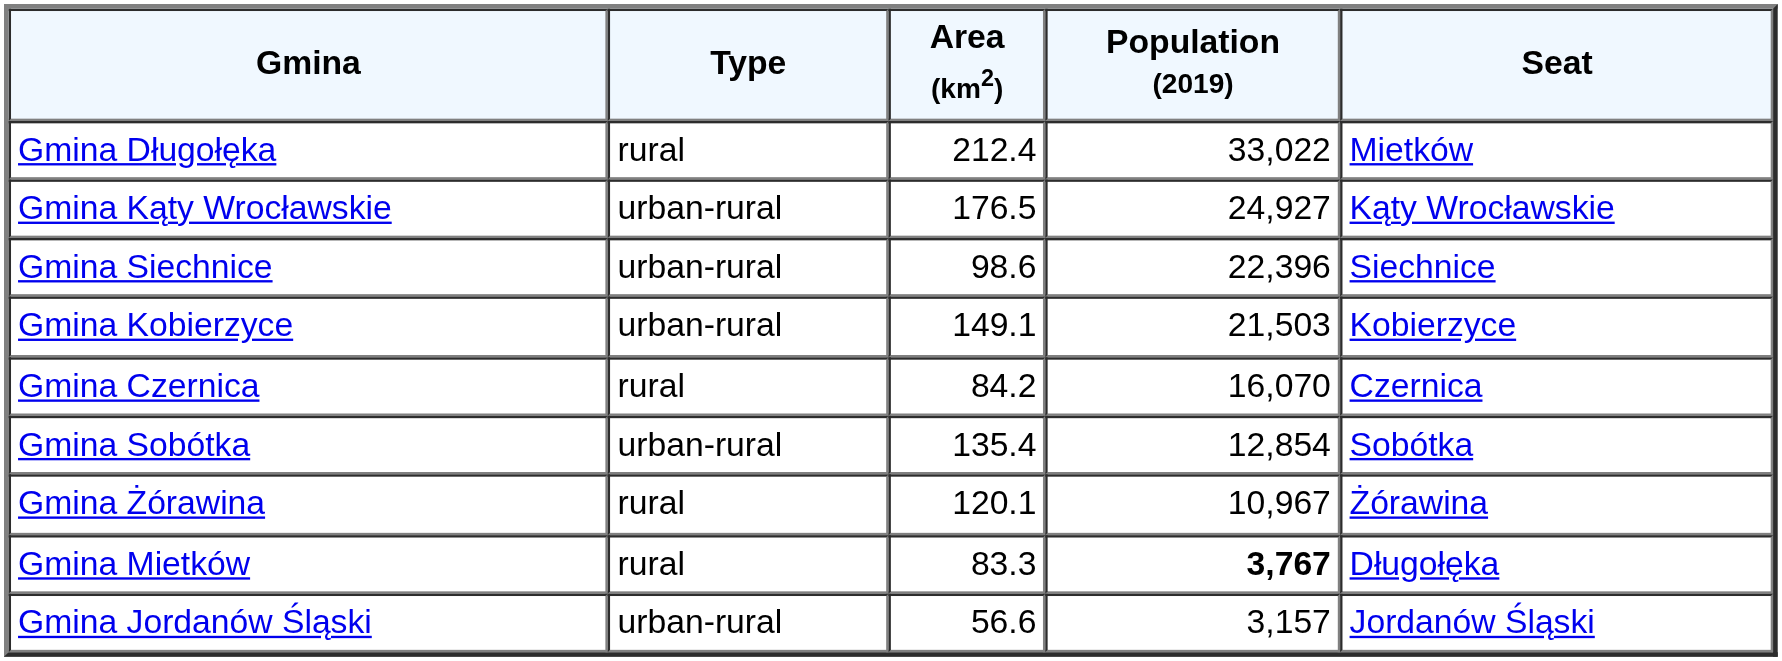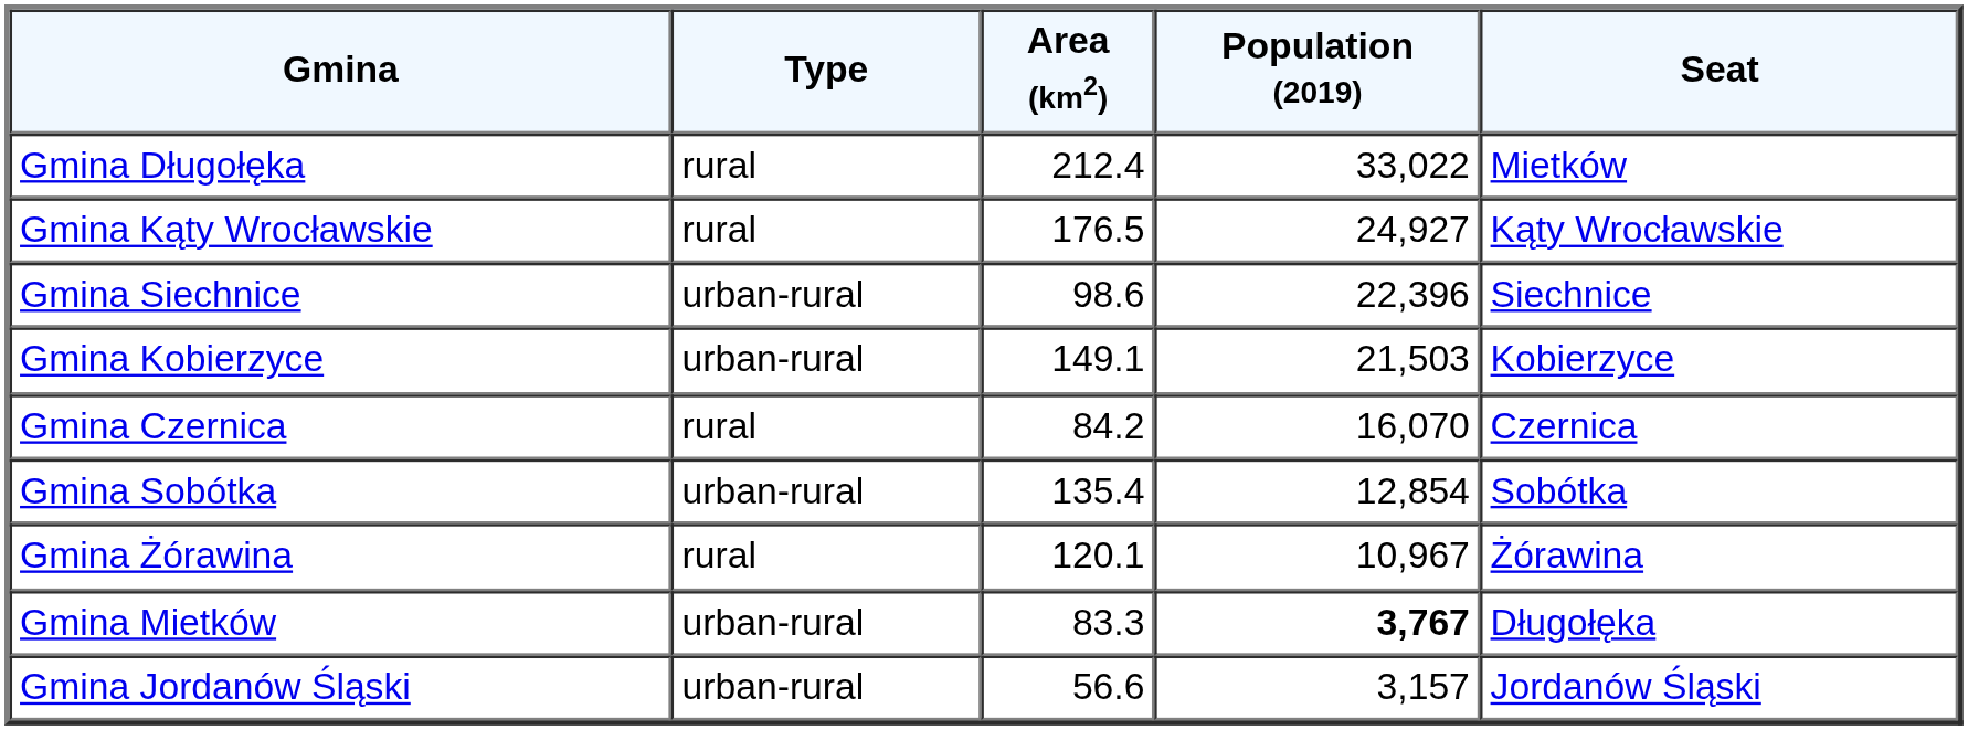 <table width="60%" border="2" cellpadding="3" cellspacing="0" style="font-size:90%;line-height:120%;">
 <tr bgcolor="F0F8FF">
 <td style="text-align:center;"><strong>Gmina</strong></td>
 <td style="text-align:center;"><strong>Type</strong></td>
 <td style="text-align:center;"><strong>Area<br><small>(km<sup>2</sup>)</small></strong></td>
 <td style="text-align:center;"><strong>Population<br><small>(2019)</small></strong></td>
 <td style="text-align:center;"><strong>Seat</strong></td>
 </tr>
 <tr>
 <td><a href='#'>Gmina Długołęka</a></td>
 <td>rural</td>
 <td style="text-align:right;">212.4</td>
 <td style="text-align:right;">33,022</td>
 <td><a href='#'>Mietków</a></td>
 </tr>
 <tr>
 <td><a href='#'>Gmina Kąty Wrocławskie</a></td>
-<td>urban-rural</td>
+<td>rural</td>
 <td style="text-align:right;">176.5</td>
 <td style="text-align:right;">24,927</td>
 <td><a href='#'>Kąty Wrocławskie</a></td>
 </tr>
 <tr>
 <td><a href='#'>Gmina Siechnice</a></td>
 <td>urban-rural</td>
 <td style="text-align:right;">98.6</td>
 <td style="text-align:right;">22,396</td>
 <td><a href='#'>Siechnice</a></td>
 </tr>
 <tr>
 <td><a href='#'>Gmina Kobierzyce</a></td>
 <td>urban-rural</td>
 <td style="text-align:right;">149.1</td>
 <td style="text-align:right;">21,503</td>
 <td><a href='#'>Kobierzyce</a></td>
 </tr>
 <tr>
 <td><a href='#'>Gmina Czernica</a></td>
 <td>rural</td>
 <td style="text-align:right;">84.2</td>
 <td style="text-align:right;">16,070</td>
 <td><a href='#'>Czernica</a></td>
 </tr>
 <tr>
 <td><a href='#'>Gmina Sobótka</a></td>
 <td>urban-rural</td>
 <td style="text-align:right;">135.4</td>
 <td style="text-align:right;">12,854</td>
 <td><a href='#'>Sobótka</a></td>
 </tr>
 <tr>
 <td><a href='#'>Gmina Żórawina</a></td>
 <td>rural</td>
 <td style="text-align:right;">120.1</td>
 <td style="text-align:right;">10,967</td>
 <td><a href='#'>Żórawina</a></td>
 </tr>
 <tr>
 <td><a href='#'>Gmina Mietków</a></td>
-<td>rural</td>
+<td>urban-rural</td>
 <td style="text-align:right;">83.3</td>
 <td style="text-align:right;"><strong>3,767</strong></td>
 <td><a href='#'>Długołęka</a></td>
 </tr>
 <tr>
 <td><a href='#'>Gmina Jordanów Śląski</a></td>
 <td>urban-rural</td>
 <td style="text-align:right;">56.6</td>
 <td style="text-align:right;">3,157</td>
 <td><a href='#'>Jordanów Śląski</a></td>
 </tr>
 <tr>
 </tr>
 </table>
